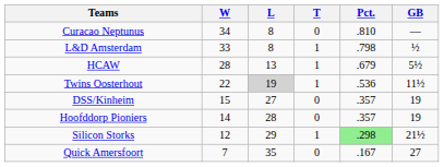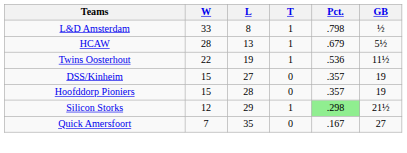 <table class="wikitable" width="50%" style="text-align:center;">
 <tr>
 <th width="30%">Teams</th>
 <th width="7%"><a href='#'>W</a></th>
 <th width="7%"><a href='#'>L</a></th>
 <th width="7%"><a href='#'>T</a></th>
 <th width="8%"><a href='#'>Pct.</a></th>
 <th width="7%"><a href='#'>GB</a></th>
-</tr>
-<tr>
-<td><a href='#'>Curacao Neptunus</a></td>
-<td>34</td>
-<td>8</td>
-<td>0</td>
-<td>.810</td>
-<td>—</td>
 </tr>
 <tr>
 <td><a href='#'>L&D Amsterdam</a></td>
 <td>33</td>
 <td>8</td>
 <td>1</td>
 <td>.798</td>
 <td>½</td>
 </tr>
 <tr>
 <td><a href='#'>HCAW</a></td>
 <td>28</td>
 <td>13</td>
 <td>1</td>
 <td>.679</td>
 <td>5½</td>
 </tr>
 <tr>
 <td><a href='#'>Twins Oosterhout</a></td>
 <td>22</td>
-<td style="background: lightgrey;">19</td>
+<td>19</td>
 <td>1</td>
 <td>.536</td>
 <td>11½</td>
 </tr>
 <tr>
 <td><a href='#'>DSS/Kinheim</a></td>
 <td>15</td>
 <td>27</td>
 <td>0</td>
 <td>.357</td>
 <td>19</td>
 </tr>
 <tr>
 <td><a href='#'>Hoofddorp Pioniers</a></td>
-<td>14</td>
+<td>15</td>
 <td>28</td>
 <td>0</td>
 <td>.357</td>
 <td>19</td>
 </tr>
 <tr>
 <td><a href='#'>Silicon Storks</a></td>
 <td>12</td>
 <td>29</td>
 <td>1</td>
 <td style="background: lightgreen;">.298</td>
 <td>21½</td>
 </tr>
 <tr>
 <td><a href='#'>Quick Amersfoort</a></td>
 <td>7</td>
 <td>35</td>
 <td>0</td>
 <td>.167</td>
 <td>27</td>
 </tr>
 </table>
